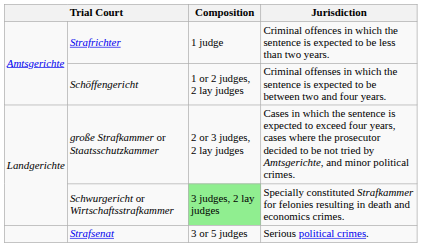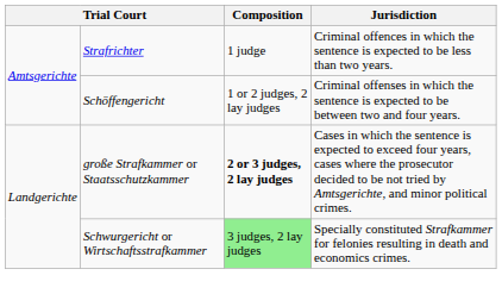 <table class="wikitable">
 <tr>
 <th colspan="2">Trial Court</th>
 <th>Composition</th>
 <th>Jurisdiction</th>
 </tr>
 <tr>
 <td rowspan="2"><em><a href='#'>Amtsgerichte</a></em></td>
 <td><em><a href='#'>Strafrichter</a></em></td>
 <td>1 judge</td>
 <td>Criminal offences in which the sentence is expected to be less than two years.</td>
 </tr>
 <tr>
 <td><em>Schöffengericht</em></td>
 <td>1 or 2 judges, 2 lay judges</td>
 <td>Criminal offenses in which the sentence is expected to be between two and four years.</td>
 </tr>
 <tr>
 <td rowspan="2"><em>Landgerichte</em></td>
 <td><em>große Strafkammer</em> or <em>Staatsschutzkammer</em></td>
-<td>2 or 3 judges, 2 lay judges</td>
+<td><strong>2 or 3 judges, 2 lay judges</strong></td>
 <td>Cases in which the sentence is expected to exceed four years, cases where the prosecutor decided to be not tried by <em>Amtsgerichte</em>, and minor political crimes.</td>
 </tr>
 <tr>
 <td><em>Schwurgericht</em> or <em>Wirtschaftsstrafkammer</em></td>
 <td style="background: lightgreen;">3 judges, 2 lay judges</td>
 <td>Specially constituted <em>Strafkammer</em> for felonies resulting in death and economics crimes.</td>
 </tr>
-<tr>
-<td></td>
-<td><em><a href='#'>Strafsenat</a></em></td>
-<td>3 or 5 judges</td>
-<td>Serious <a href='#'>political crimes</a>.</td>
-</tr>
 </table>
